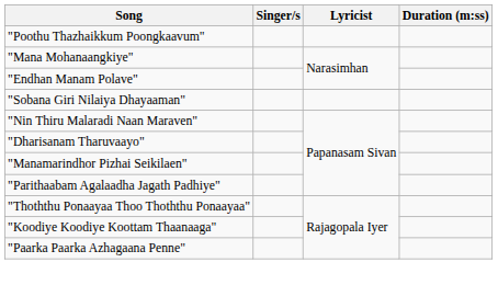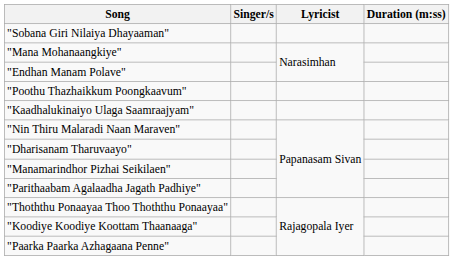 <table class="wikitable" style="font-size:95%;">
 <tr>
 <th>Song</th>
 <th>Singer/s</th>
 <th>Lyricist</th>
 <th>Duration (m:ss)</th>
 </tr>
 <tr>
-<td>"Poothu Thazhaikkum Poongkaavum"</td>
+<td>"Sobana Giri Nilaiya Dhayaaman"</td>
 <td></td>
 <td></td>
 <td></td>
 </tr>
 <tr>
 <td>"Mana Mohanaangkiye"</td>
 <td></td>
 <td rowspan=2>Narasimhan</td>
 <td></td>
 </tr>
 <tr>
 <td>"Endhan Manam Polave"</td>
 <td></td>
 <td></td>
 </tr>
 <tr>
-<td>"Sobana Giri Nilaiya Dhayaaman"</td>
+<td>"Poothu Thazhaikkum Poongkaavum"</td>
+<td></td>
+<td></td>
+<td></td>
+</tr>
+<tr>
+<td>"Kaadhalukinaiyo Ulaga Saamraajyam"</td>
 <td></td>
 <td></td>
 <td></td>
 </tr>
 <tr>
 <td>"Nin Thiru Malaradi Naan Maraven"</td>
 <td></td>
 <td rowspan=4>Papanasam Sivan</td>
 <td></td>
 </tr>
 <tr>
 <td>"Dharisanam Tharuvaayo"</td>
 <td></td>
 <td></td>
 </tr>
 <tr>
 <td>"Manamarindhor Pizhai Seikilaen"</td>
 <td></td>
 <td></td>
 </tr>
 <tr>
 <td>"Parithaabam Agalaadha Jagath Padhiye"</td>
 <td></td>
 <td></td>
 </tr>
 <tr>
 <td>"Thoththu Ponaayaa Thoo Thoththu Ponaayaa"</td>
 <td></td>
 <td rowspan=3>Rajagopala Iyer</td>
 <td></td>
 </tr>
 <tr>
 <td>"Koodiye Koodiye Koottam Thaanaaga"</td>
 <td></td>
 <td></td>
 </tr>
 <tr>
 <td>"Paarka Paarka Azhagaana Penne"</td>
 <td></td>
 <td></td>
 </tr>
 </table>
